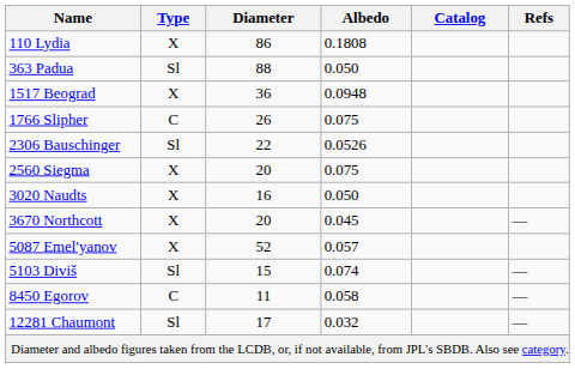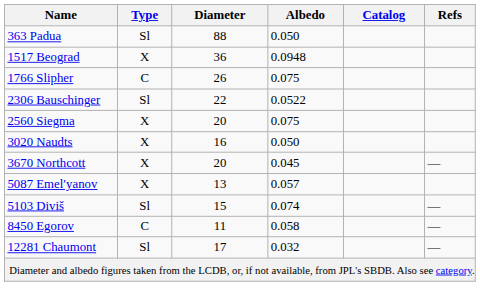 <table class="wikitable sortable" style="font-size: 0.9em;">
 <tr>
 <th width=120>Name</th>
 <th><a href='#'>Type</a></th>
 <th>Diameter</th>
 <th>Albedo</th>
 <th class="unsortable"><a href='#'>Catalog</a></th>
 <th class="unsortable">Refs</th>
-</tr>
-<tr>
-<td><a href='#'>110 Lydia</a></td>
-<td align=center>X</td>
-<td align=center>86</td>
-<td>0.1808</td>
-<td></td>
-<td></td>
 </tr>
 <tr>
 <td><a href='#'>363 Padua</a></td>
 <td align=center>Sl</td>
 <td align=center>88</td>
 <td>0.050</td>
 <td></td>
 <td></td>
 </tr>
 <tr>
 <td><a href='#'>1517 Beograd</a></td>
 <td align=center>X</td>
 <td align=center>36</td>
 <td>0.0948</td>
 <td></td>
 <td></td>
 </tr>
 <tr>
 <td><a href='#'>1766 Slipher</a></td>
 <td align=center>C</td>
 <td align=center>26</td>
 <td>0.075</td>
 <td></td>
 <td></td>
 </tr>
 <tr>
 <td><a href='#'>2306 Bauschinger</a></td>
 <td align=center>Sl</td>
 <td align=center>22</td>
-<td>0.0526</td>
+<td>0.0522</td>
 <td></td>
 <td></td>
 </tr>
 <tr>
 <td><a href='#'>2560 Siegma</a></td>
 <td align=center>X</td>
 <td align=center>20</td>
 <td>0.075</td>
 <td></td>
 <td></td>
 </tr>
 <tr>
 <td><a href='#'>3020 Naudts</a></td>
 <td align=center>X</td>
 <td align=center>16</td>
 <td>0.050</td>
 <td></td>
 <td></td>
 </tr>
 <tr>
 <td><a href='#'>3670 Northcott</a></td>
 <td align=center>X</td>
 <td align=center>20</td>
 <td>0.045</td>
 <td></td>
 <td>—</td>
 </tr>
 <tr>
 <td><a href='#'>5087 Emelʹyanov</a></td>
 <td align=center>X</td>
-<td align=center>52</td>
+<td align=center>13</td>
 <td>0.057</td>
 <td></td>
 <td></td>
 </tr>
 <tr>
 <td><a href='#'>5103 Diviš</a></td>
 <td align=center>Sl</td>
 <td align=center>15</td>
 <td>0.074</td>
 <td></td>
 <td>—</td>
 </tr>
 <tr>
 <td><a href='#'>8450 Egorov</a></td>
 <td align=center>C</td>
 <td align=center>11</td>
 <td>0.058</td>
 <td></td>
 <td>—</td>
 </tr>
 <tr>
 <td><a href='#'>12281 Chaumont</a></td>
 <td align=center>Sl</td>
 <td align=center>17</td>
 <td>0.032</td>
 <td></td>
 <td>—</td>
 </tr>
 <tr>
 <th colspan=6 style="font-weight: normal; text-align: left; font-size: smaller; background-color: #f2f2f2; padding: 6px 0 4px 5px;">Diameter and albedo figures taken from the LCDB, or, if not available, from JPL's SBDB. Also see <a href='#'>category</a>.</th>
 </tr>
 </table>
